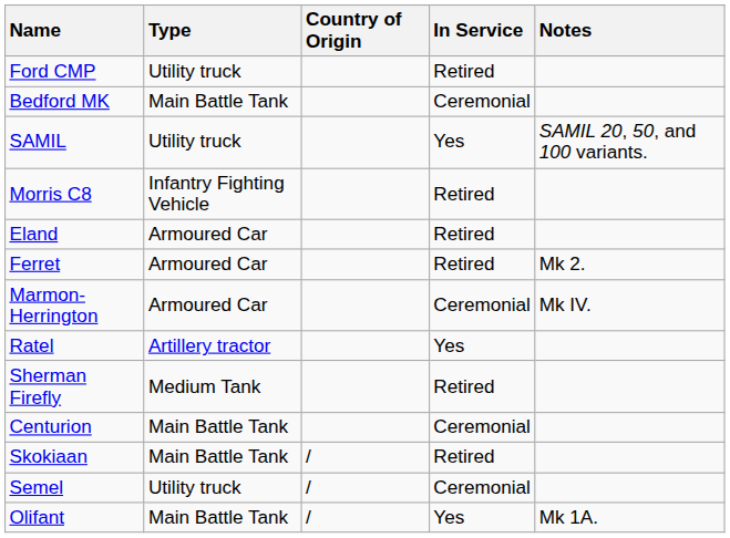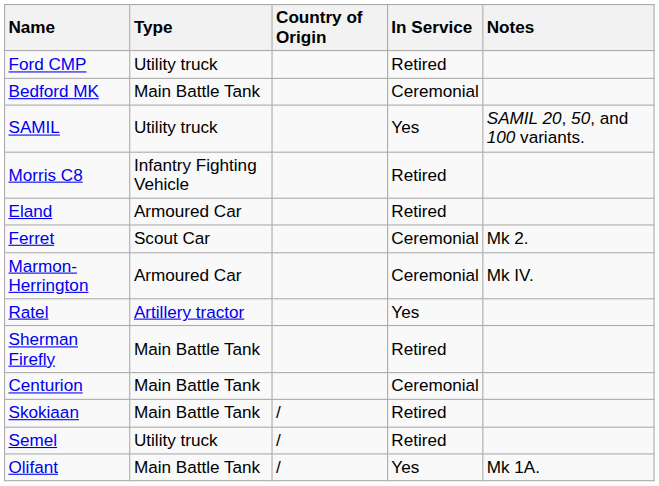 <table class="wikitable">
 <tr>
 <th style="text-align: left;">Name</th>
 <th style="text-align: left;">Type</th>
 <th style="text-align: left;">Country of Origin</th>
 <th style="text-align: left;">In Service</th>
 <th style="text-align: left;">Notes</th>
 </tr>
 <tr>
 <td><a href='#'>Ford CMP</a></td>
 <td>Utility truck</td>
 <td></td>
 <td>Retired</td>
 <td></td>
 </tr>
 <tr>
 <td><a href='#'>Bedford MK</a></td>
 <td>Main Battle Tank</td>
 <td></td>
 <td>Ceremonial</td>
 <td></td>
 </tr>
 <tr>
 <td><a href='#'>SAMIL</a></td>
 <td>Utility truck</td>
 <td></td>
 <td>Yes</td>
 <td><em>SAMIL 20</em>, <em>50</em>, and <em>100</em> variants.</td>
 </tr>
 <tr>
 <td><a href='#'>Morris C8</a></td>
 <td>Infantry Fighting Vehicle</td>
 <td></td>
 <td>Retired</td>
 <td></td>
 </tr>
 <tr>
 <td><a href='#'>Eland</a></td>
 <td>Armoured Car</td>
 <td></td>
 <td>Retired</td>
 <td></td>
 </tr>
 <tr>
 <td><a href='#'>Ferret</a></td>
-<td>Armoured Car</td>
+<td>Scout Car</td>
 <td></td>
-<td>Retired</td>
+<td>Ceremonial</td>
 <td>Mk 2.</td>
 </tr>
 <tr>
 <td><a href='#'>Marmon-Herrington</a></td>
 <td>Armoured Car</td>
 <td></td>
 <td>Ceremonial</td>
 <td>Mk IV.</td>
 </tr>
 <tr>
 <td><a href='#'>Ratel</a></td>
 <td><a href='#'>Artillery tractor</a></td>
 <td></td>
 <td>Yes</td>
 <td></td>
 </tr>
 <tr>
 <td><a href='#'>Sherman Firefly</a></td>
-<td>Medium Tank</td>
+<td>Main Battle Tank</td>
 <td></td>
 <td>Retired</td>
 <td></td>
 </tr>
 <tr>
 <td><a href='#'>Centurion</a></td>
 <td>Main Battle Tank</td>
 <td></td>
 <td>Ceremonial</td>
 <td></td>
 </tr>
 <tr>
 <td><a href='#'>Skokiaan</a></td>
 <td>Main Battle Tank</td>
 <td>/</td>
 <td>Retired</td>
 <td></td>
 </tr>
 <tr>
 <td><a href='#'>Semel</a></td>
 <td>Utility truck</td>
 <td>/</td>
-<td>Ceremonial</td>
+<td>Retired</td>
 <td></td>
 </tr>
 <tr>
 <td><a href='#'>Olifant</a></td>
 <td>Main Battle Tank</td>
 <td>/</td>
 <td>Yes</td>
 <td>Mk 1A.</td>
 </tr>
 </table>
